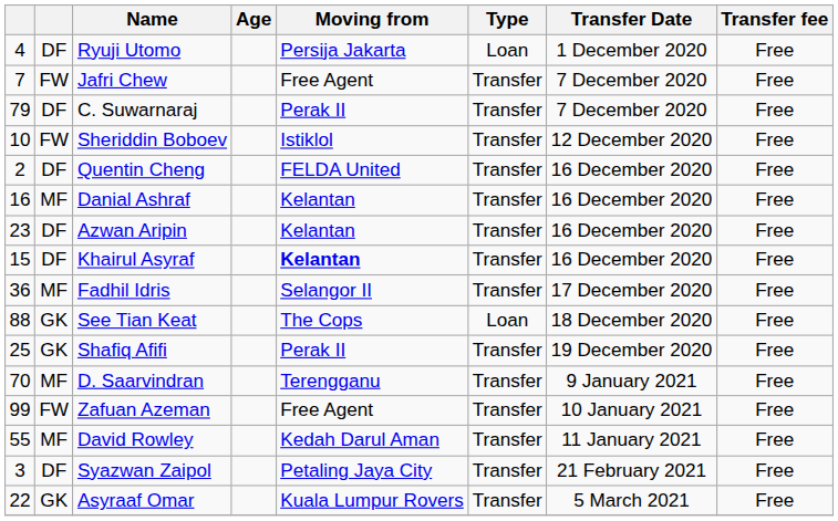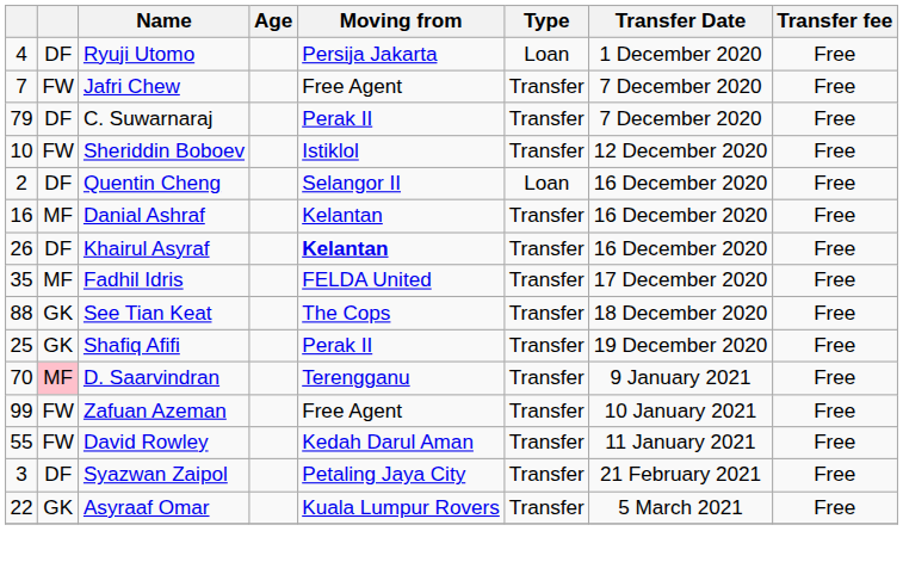 <table class="wikitable" style="text-align:center;">
 <tr>
 <th></th>
 <th></th>
 <th>Name</th>
 <th>Age</th>
 <th>Moving from</th>
 <th>Type</th>
 <th>Transfer Date</th>
 <th>Transfer fee</th>
 </tr>
 <tr>
 <td>4</td>
 <td>DF</td>
 <td align=left> <a href='#'>Ryuji Utomo</a></td>
 <td></td>
 <td align=left> <a href='#'>Persija Jakarta</a></td>
 <td>Loan</td>
 <td>1 December 2020</td>
 <td>Free</td>
 </tr>
 <tr>
 <td>7</td>
 <td>FW</td>
 <td align=left> <a href='#'>Jafri Chew</a></td>
 <td></td>
 <td align=left>Free Agent</td>
 <td>Transfer</td>
 <td>7 December 2020</td>
 <td>Free</td>
 </tr>
 <tr>
 <td>79</td>
 <td>DF</td>
 <td align=left> C. Suwarnaraj</td>
 <td></td>
 <td align=left> <a href='#'>Perak II</a></td>
 <td>Transfer</td>
 <td>7 December 2020</td>
 <td>Free</td>
 </tr>
 <tr>
 <td>10</td>
 <td>FW</td>
 <td align=left> <a href='#'>Sheriddin Boboev</a></td>
 <td></td>
 <td align=left> <a href='#'>Istiklol</a></td>
 <td>Transfer</td>
 <td>12 December 2020</td>
 <td>Free</td>
 </tr>
 <tr>
 <td>2</td>
 <td>DF</td>
 <td align=left> <a href='#'>Quentin Cheng</a></td>
 <td></td>
-<td align=left> <a href='#'>FELDA United</a></td>
-<td>Transfer</td>
+<td align=left> <a href='#'>Selangor II</a></td>
+<td>Loan</td>
 <td>16 December 2020</td>
 <td>Free</td>
 </tr>
 <tr>
 <td>16</td>
 <td>MF</td>
 <td align=left> <a href='#'>Danial Ashraf</a></td>
 <td></td>
 <td align=left> <a href='#'>Kelantan</a></td>
 <td>Transfer</td>
 <td>16 December 2020</td>
 <td>Free</td>
 </tr>
 <tr>
-<td>23</td>
-<td>DF</td>
-<td align=left> <a href='#'>Azwan Aripin</a></td>
-<td></td>
-<td align=left> <a href='#'>Kelantan</a></td>
-<td>Transfer</td>
-<td>16 December 2020</td>
-<td>Free</td>
-</tr>
-<tr>
-<td>15</td>
+<td>26</td>
 <td>DF</td>
 <td align=left> <a href='#'>Khairul Asyraf</a></td>
 <td></td>
 <td align=left><strong> <a href='#'>Kelantan</a></strong></td>
 <td>Transfer</td>
 <td>16 December 2020</td>
 <td>Free</td>
 </tr>
 <tr>
-<td>36</td>
+<td>35</td>
 <td>MF</td>
 <td align=left> <a href='#'>Fadhil Idris</a></td>
 <td></td>
-<td align=left> <a href='#'>Selangor II</a></td>
+<td align=left> <a href='#'>FELDA United</a></td>
 <td>Transfer</td>
 <td>17 December 2020</td>
 <td>Free</td>
 </tr>
 <tr>
 <td>88</td>
 <td>GK</td>
 <td align=left> <a href='#'>See Tian Keat</a></td>
 <td></td>
 <td align=left> <a href='#'>The Cops</a></td>
-<td>Loan</td>
+<td>Transfer</td>
 <td>18 December 2020</td>
 <td>Free</td>
 </tr>
 <tr>
 <td>25</td>
 <td>GK</td>
 <td align=left> <a href='#'>Shafiq Afifi</a></td>
 <td></td>
 <td align=left> <a href='#'>Perak II</a></td>
 <td>Transfer</td>
 <td>19 December 2020</td>
 <td>Free</td>
 </tr>
 <tr>
 <td>70</td>
-<td>MF</td>
+<td style="background: pink;">MF</td>
 <td align=left> <a href='#'>D. Saarvindran</a></td>
 <td></td>
 <td align=left> <a href='#'>Terengganu</a></td>
 <td>Transfer</td>
 <td>9 January 2021</td>
 <td>Free</td>
 </tr>
 <tr>
 <td>99</td>
 <td>FW</td>
 <td align=left> <a href='#'>Zafuan Azeman</a></td>
 <td></td>
 <td align=left>Free Agent</td>
 <td>Transfer</td>
 <td>10 January 2021</td>
 <td>Free</td>
 </tr>
 <tr>
 <td>55</td>
-<td>MF</td>
+<td>FW</td>
 <td align=left> <a href='#'>David Rowley</a></td>
 <td></td>
 <td align=left> <a href='#'>Kedah Darul Aman</a></td>
 <td>Transfer</td>
 <td>11 January 2021</td>
 <td>Free</td>
 </tr>
 <tr>
 <td>3</td>
 <td>DF</td>
 <td align=left> <a href='#'>Syazwan Zaipol</a></td>
 <td></td>
 <td align=left> <a href='#'>Petaling Jaya City</a></td>
 <td>Transfer</td>
 <td>21 February 2021</td>
 <td>Free</td>
 </tr>
 <tr>
 <td>22</td>
 <td>GK</td>
 <td align=left> <a href='#'>Asyraaf Omar</a></td>
 <td></td>
 <td align=left> <a href='#'>Kuala Lumpur Rovers</a></td>
 <td>Transfer</td>
 <td>5 March 2021</td>
 <td>Free</td>
 </tr>
 <tr>
 </tr>
 </table>
